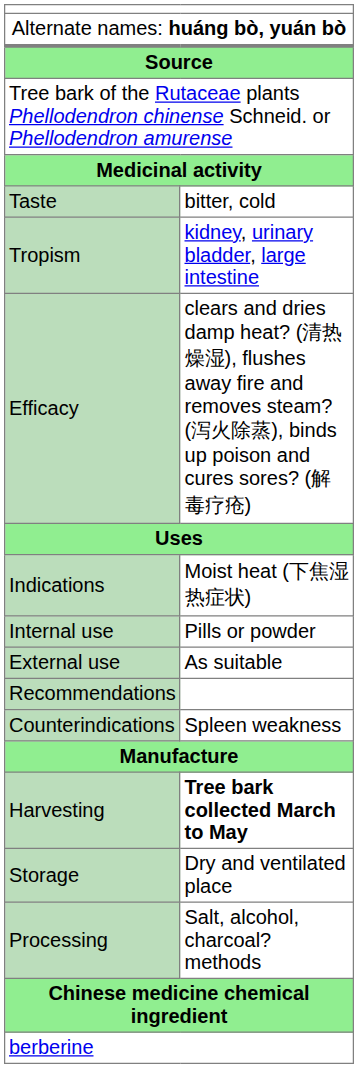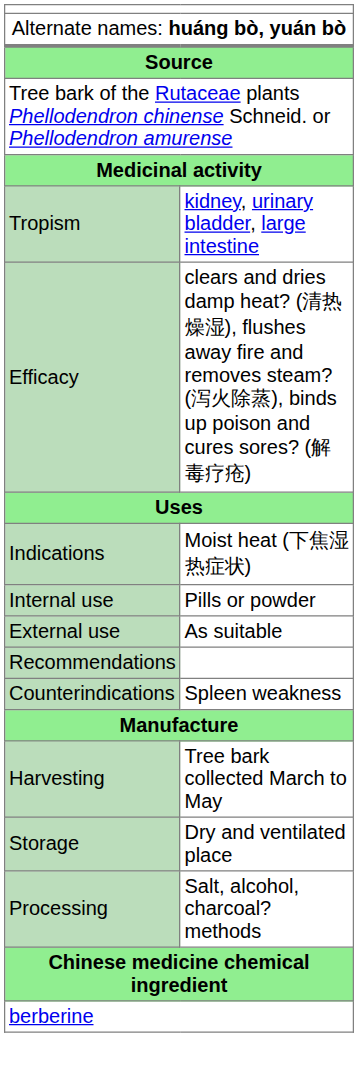 <table align="right" width="280" border="1" cellspacing="0" cellpadding="3" style="margin: 0 0 0 0.5em; background: #FFFFFF; border-collapse: collapse">
 <tr>
 <th align="center" colspan="2"></th>
 </tr>
 <tr>
 <td align="center" colspan=2 style="border-bottom:3px solid gray;"><span>Alternate names: <strong>huáng bò, yuán bò</strong></span></td>
 </tr>
 <tr style="border-top: 3px solid gray">
 <th bgcolor=lightgreen colspan=2><strong>Source</strong></th>
 </tr>
 <tr>
 <td colspan=2>Tree bark of the <a href='#'>Rutaceae</a> plants <em><a href='#'>Phellodendron chinense</a></em> Schneid. or <em><a href='#'>Phellodendron amurense</a></em></td>
 </tr>
 <tr>
 <th align="center" bgcolor=lightgreen colspan=2><strong>Medicinal activity</strong></th>
-</tr>
-<tr>
-<td bgcolor="#bbddbb">Taste</td>
-<td>bitter, cold</td>
 </tr>
 <tr>
 <td bgcolor="#bbddbb">Tropism</td>
 <td><a href='#'>kidney</a>, <a href='#'>urinary bladder</a>, <a href='#'>large intestine</a></td>
 </tr>
 <tr>
 <td bgcolor="#bbddbb">Efficacy</td>
 <td>clears and dries damp heat? (清热燥湿), flushes away fire and removes steam? (泻火除蒸), binds up poison and cures sores? (解毒疗疮)</td>
 </tr>
 <tr>
 <th align="center" bgcolor=lightgreen colspan=2><strong>Uses</strong></th>
 </tr>
 <tr>
 <td bgcolor="#bbddbb">Indications</td>
 <td>Moist heat (下焦湿热症状)</td>
 </tr>
 <tr>
 <td bgcolor="#bbddbb">Internal use</td>
 <td>Pills or powder</td>
 </tr>
 <tr>
 <td bgcolor="#bbddbb">External use</td>
 <td>As suitable</td>
 </tr>
 <tr>
 <td bgcolor="#bbddbb">Recommendations</td>
 <td></td>
 </tr>
 <tr>
 <td bgcolor="#bbddbb">Counterindications</td>
 <td>Spleen weakness</td>
 </tr>
 <tr>
 <th align="center" bgcolor=lightgreen colspan=2><strong>Manufacture</strong></th>
 </tr>
 <tr>
 <td bgcolor="#bbddbb">Harvesting</td>
-<td><strong>Tree bark collected March to May</strong></td>
+<td>Tree bark collected March to May</td>
 </tr>
 <tr>
 <td bgcolor="#bbddbb">Storage</td>
 <td>Dry and ventilated place</td>
 </tr>
 <tr>
 <td bgcolor="#bbddbb">Processing</td>
 <td>Salt, alcohol, charcoal? methods</td>
 </tr>
 <tr>
 <th align="center" bgcolor=lightgreen colspan=2><strong>Chinese medicine chemical ingredient</strong></th>
 </tr>
 <tr>
 <td colspan=2><a href='#'>berberine</a><br></td>
 </tr>
 </table>
